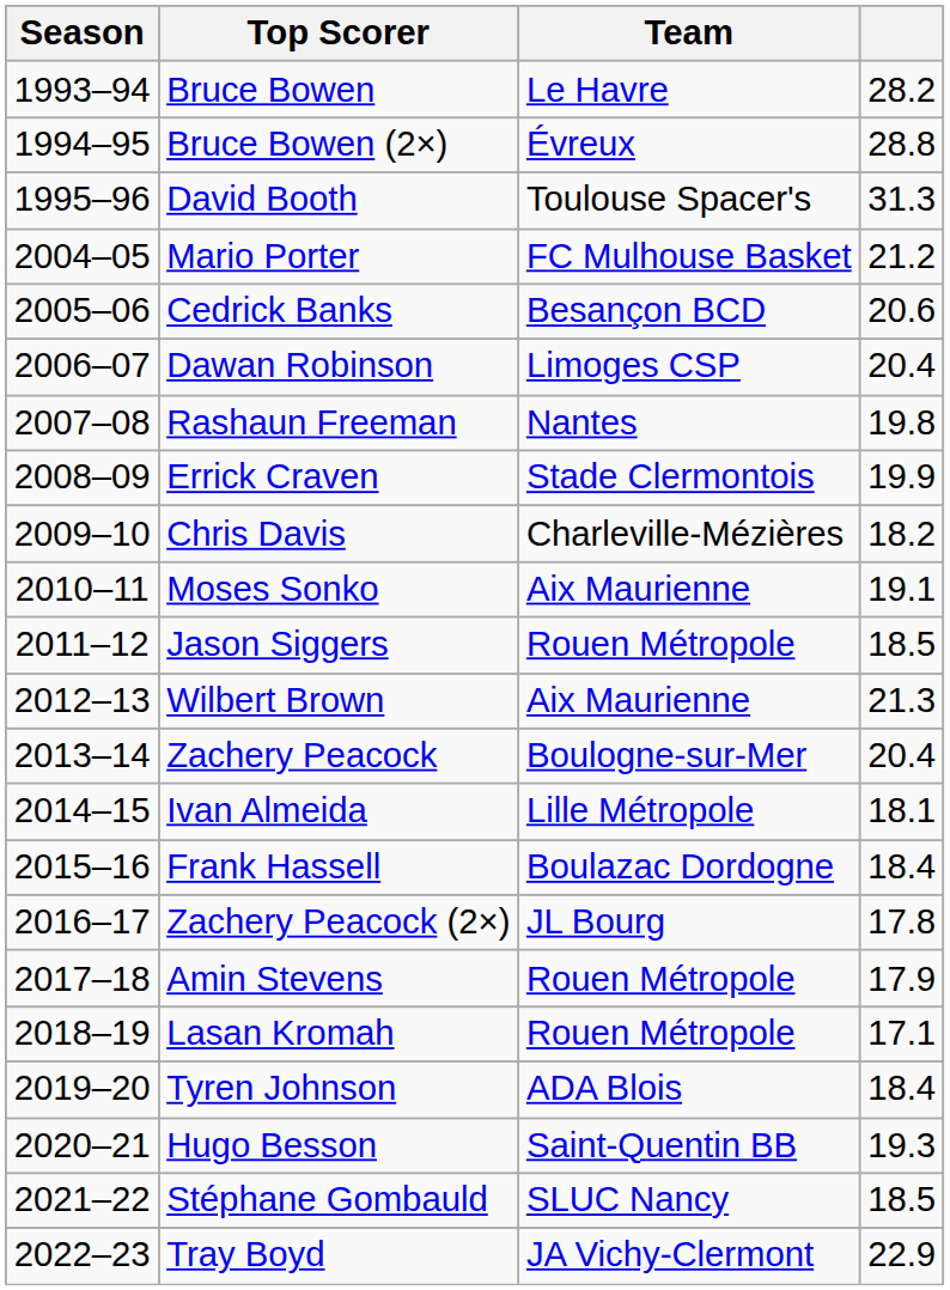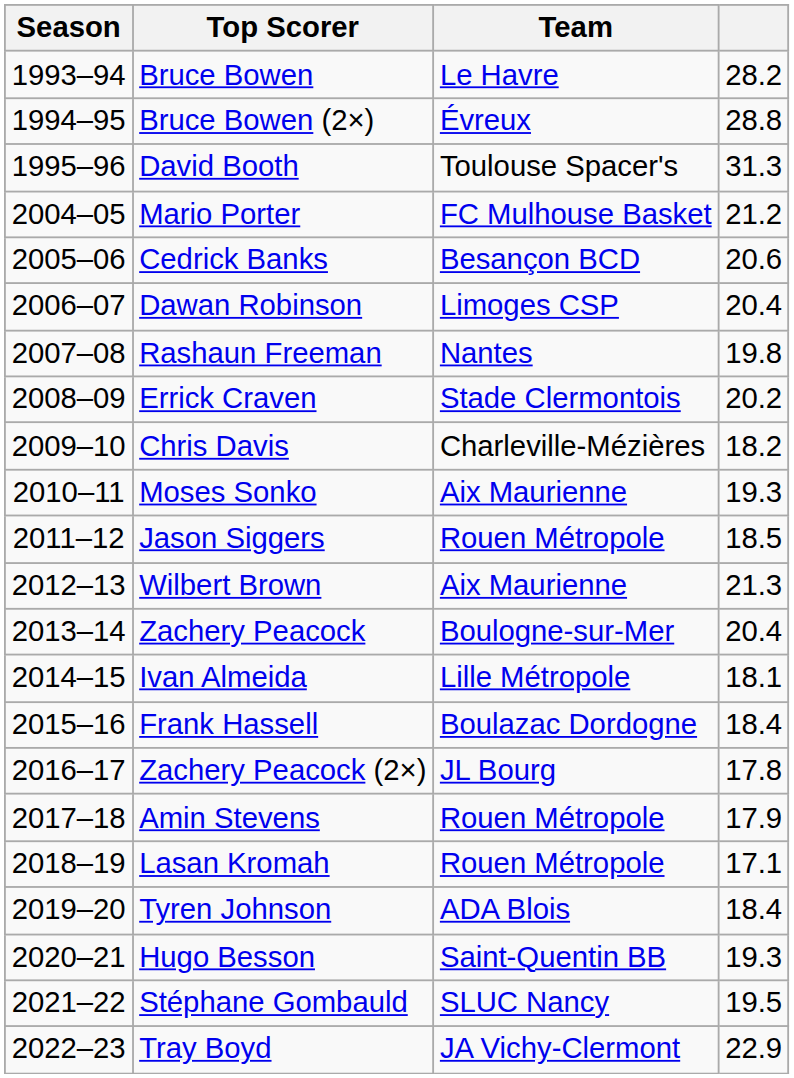 <table class="wikitable sortable" style="text-align:left;">
 <tr>
 <th>Season</th>
 <th>Top Scorer</th>
 <th>Team</th>
 <th></th>
 </tr>
 <tr>
 <td style="text-align:center;">1993–94</td>
 <td> <a href='#'>Bruce Bowen</a></td>
 <td><a href='#'>Le Havre</a></td>
 <td style="text-align:center;">28.2</td>
 </tr>
 <tr>
 <td style="text-align:center;">1994–95</td>
 <td> <a href='#'>Bruce Bowen</a> (2×)</td>
 <td><a href='#'>Évreux</a></td>
 <td style="text-align:center;">28.8</td>
 </tr>
 <tr>
 <td style="text-align:center;">1995–96</td>
 <td> <a href='#'>David Booth</a></td>
 <td>Toulouse Spacer's</td>
 <td style="text-align:center;">31.3</td>
 </tr>
 <tr>
 <td style="text-align:center;">2004–05</td>
 <td> <a href='#'>Mario Porter</a></td>
 <td><a href='#'>FC Mulhouse Basket</a></td>
 <td style="text-align:center;">21.2</td>
 </tr>
 <tr>
 <td style="text-align:center;">2005–06</td>
 <td> <a href='#'>Cedrick Banks</a></td>
 <td><a href='#'>Besançon BCD</a></td>
 <td style="text-align:center;">20.6</td>
 </tr>
 <tr>
 <td style="text-align:center;">2006–07</td>
 <td> <a href='#'>Dawan Robinson</a></td>
 <td><a href='#'>Limoges CSP</a></td>
 <td style="text-align:center;">20.4</td>
 </tr>
 <tr>
 <td style="text-align:center;">2007–08</td>
 <td> <a href='#'>Rashaun Freeman</a></td>
 <td><a href='#'>Nantes</a></td>
 <td style="text-align:center;">19.8</td>
 </tr>
 <tr>
 <td style="text-align:center;">2008–09</td>
 <td> <a href='#'>Errick Craven</a></td>
 <td><a href='#'>Stade Clermontois</a></td>
-<td style="text-align:center;">19.9</td>
+<td style="text-align:center;">20.2</td>
 </tr>
 <tr>
 <td style="text-align:center;">2009–10</td>
 <td> <a href='#'>Chris Davis</a></td>
 <td>Charleville-Mézières</td>
 <td style="text-align:center;">18.2</td>
 </tr>
 <tr>
 <td style="text-align:center;">2010–11</td>
 <td> <a href='#'>Moses Sonko</a></td>
 <td><a href='#'>Aix Maurienne</a></td>
-<td style="text-align:center;">19.1</td>
+<td style="text-align:center;">19.3</td>
 </tr>
 <tr>
 <td style="text-align:center;">2011–12</td>
 <td> <a href='#'>Jason Siggers</a></td>
 <td><a href='#'>Rouen Métropole</a></td>
 <td style="text-align:center;">18.5</td>
 </tr>
 <tr>
 <td style="text-align:center;">2012–13</td>
 <td> <a href='#'>Wilbert Brown</a></td>
 <td><a href='#'>Aix Maurienne</a></td>
 <td style="text-align:center;">21.3</td>
 </tr>
 <tr>
 <td style="text-align:center;">2013–14</td>
 <td> <a href='#'>Zachery Peacock</a></td>
 <td><a href='#'>Boulogne-sur-Mer</a></td>
 <td style="text-align:center;">20.4</td>
 </tr>
 <tr>
 <td style="text-align:center;">2014–15</td>
 <td> <a href='#'>Ivan Almeida</a></td>
 <td><a href='#'>Lille Métropole</a></td>
 <td style="text-align:center;">18.1</td>
 </tr>
 <tr>
 <td style="text-align:center;">2015–16</td>
 <td> <a href='#'>Frank Hassell</a></td>
 <td><a href='#'>Boulazac Dordogne</a></td>
 <td style="text-align:center;">18.4</td>
 </tr>
 <tr>
 <td style="text-align:center;">2016–17</td>
 <td> <a href='#'>Zachery Peacock</a> (2×) </td>
 <td><a href='#'>JL Bourg</a></td>
 <td style="text-align:center;">17.8</td>
 </tr>
 <tr>
 <td style="text-align:center;">2017–18</td>
 <td> <a href='#'>Amin Stevens</a></td>
 <td><a href='#'>Rouen Métropole</a></td>
 <td style="text-align:center;">17.9</td>
 </tr>
 <tr>
 <td style="text-align:center;">2018–19</td>
 <td> <a href='#'>Lasan Kromah</a></td>
 <td><a href='#'>Rouen Métropole</a></td>
 <td style="text-align:center;">17.1</td>
 </tr>
 <tr>
 <td style="text-align:center;">2019–20</td>
 <td> <a href='#'>Tyren Johnson</a></td>
 <td><a href='#'>ADA Blois</a></td>
 <td style="text-align:center;">18.4</td>
 </tr>
 <tr>
 <td style="text-align:center;">2020–21</td>
 <td> <a href='#'>Hugo Besson</a></td>
 <td><a href='#'>Saint-Quentin BB</a></td>
 <td style="text-align:center;">19.3</td>
 </tr>
 <tr>
 <td style="text-align:center;">2021–22</td>
 <td> <a href='#'>Stéphane Gombauld</a></td>
 <td><a href='#'>SLUC Nancy</a></td>
-<td style="text-align:center;">18.5</td>
+<td style="text-align:center;">19.5</td>
 </tr>
 <tr>
 <td style="text-align:center;">2022–23</td>
 <td> <a href='#'>Tray Boyd</a></td>
 <td><a href='#'>JA Vichy-Clermont</a></td>
 <td style="text-align:center;">22.9</td>
 </tr>
 </table>
